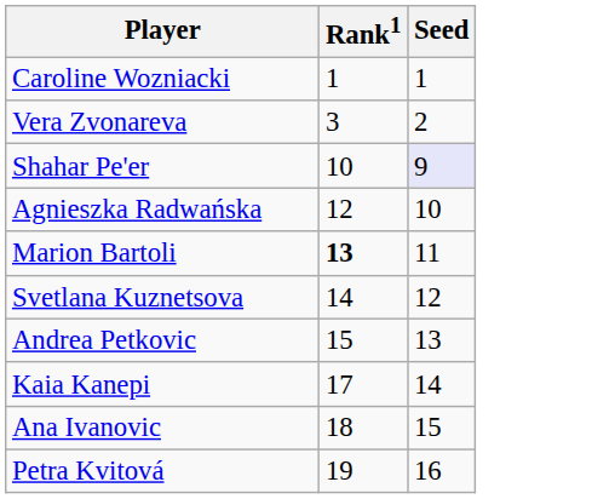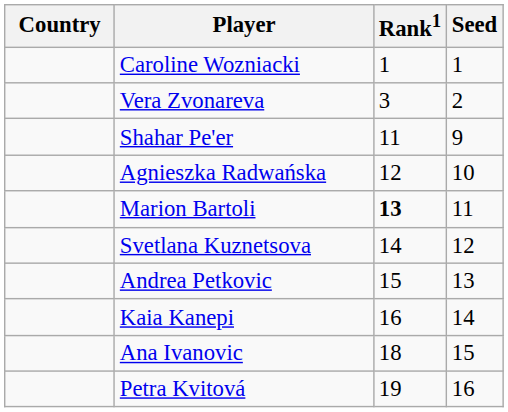 <table class="wikitable" border="1">
 <tr>
+<th width="70">Country</th>
 <th width="175">Player</th>
 <th>Rank<sup>1</sup></th>
 <th>Seed</th>
 </tr>
 <tr>
+<td></td>
 <td><a href='#'>Caroline Wozniacki</a></td>
 <td>1</td>
 <td>1</td>
 </tr>
 <tr>
+<td></td>
 <td><a href='#'>Vera Zvonareva</a></td>
 <td>3</td>
 <td>2</td>
 </tr>
 <tr>
+<td></td>
 <td><a href='#'>Shahar Pe'er</a></td>
-<td>10</td>
-<td style="background: lavender;">9</td>
+<td>11</td>
+<td>9</td>
 </tr>
 <tr>
+<td></td>
 <td><a href='#'>Agnieszka Radwańska</a></td>
 <td>12</td>
 <td>10</td>
 </tr>
 <tr>
+<td></td>
 <td><a href='#'>Marion Bartoli</a></td>
 <td><strong>13</strong></td>
 <td>11</td>
 </tr>
 <tr>
+<td></td>
 <td><a href='#'>Svetlana Kuznetsova</a></td>
 <td>14</td>
 <td>12</td>
 </tr>
 <tr>
+<td></td>
 <td><a href='#'>Andrea Petkovic</a></td>
 <td>15</td>
 <td>13</td>
 </tr>
 <tr>
+<td></td>
 <td><a href='#'>Kaia Kanepi</a></td>
-<td>17</td>
+<td>16</td>
 <td>14</td>
 </tr>
 <tr>
+<td></td>
 <td><a href='#'>Ana Ivanovic</a></td>
 <td>18</td>
 <td>15</td>
 </tr>
 <tr>
+<td></td>
 <td><a href='#'>Petra Kvitová</a></td>
 <td>19</td>
 <td>16</td>
 </tr>
 </table>
